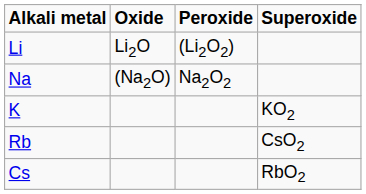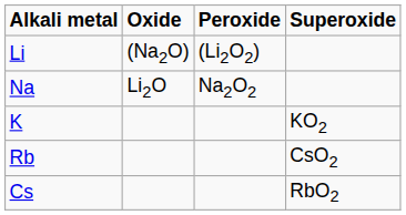 <table class="wikitable">
 <tr>
 <td><strong>Alkali metal</strong></td>
 <td><strong>Oxide</strong></td>
 <td><strong>Peroxide</strong></td>
 <td><strong>Superoxide</strong></td>
 </tr>
 <tr>
 <td><a href='#'>Li</a></td>
-<td>Li<sub>2</sub>O</td>
+<td>(Na<sub>2</sub>O)</td>
 <td>(Li<sub>2</sub>O<sub>2</sub>)</td>
 <td></td>
 </tr>
 <tr>
 <td><a href='#'>Na</a></td>
-<td>(Na<sub>2</sub>O)</td>
+<td>Li<sub>2</sub>O</td>
 <td>Na<sub>2</sub>O<sub>2</sub></td>
 <td></td>
 </tr>
 <tr>
 <td><a href='#'>K</a></td>
 <td></td>
 <td></td>
 <td>KO<sub>2</sub></td>
 </tr>
 <tr>
 <td><a href='#'>Rb</a></td>
 <td></td>
 <td></td>
 <td>CsO<sub>2</sub></td>
 </tr>
 <tr>
 <td><a href='#'>Cs</a></td>
 <td></td>
 <td></td>
 <td>RbO<sub>2</sub></td>
 </tr>
 </table>
